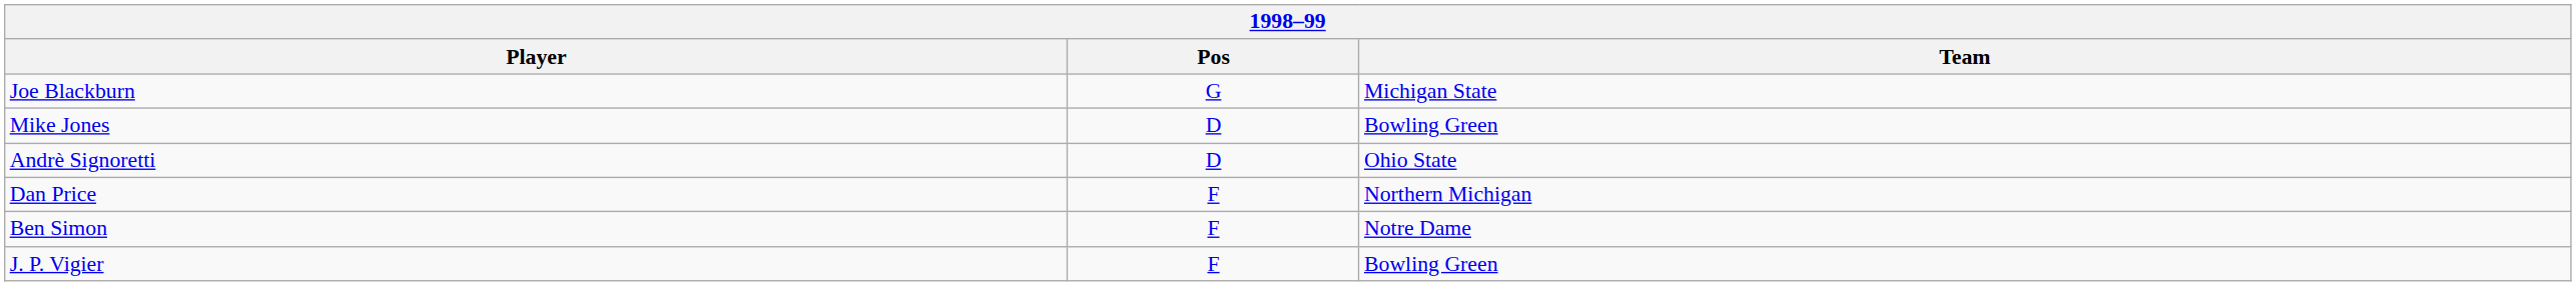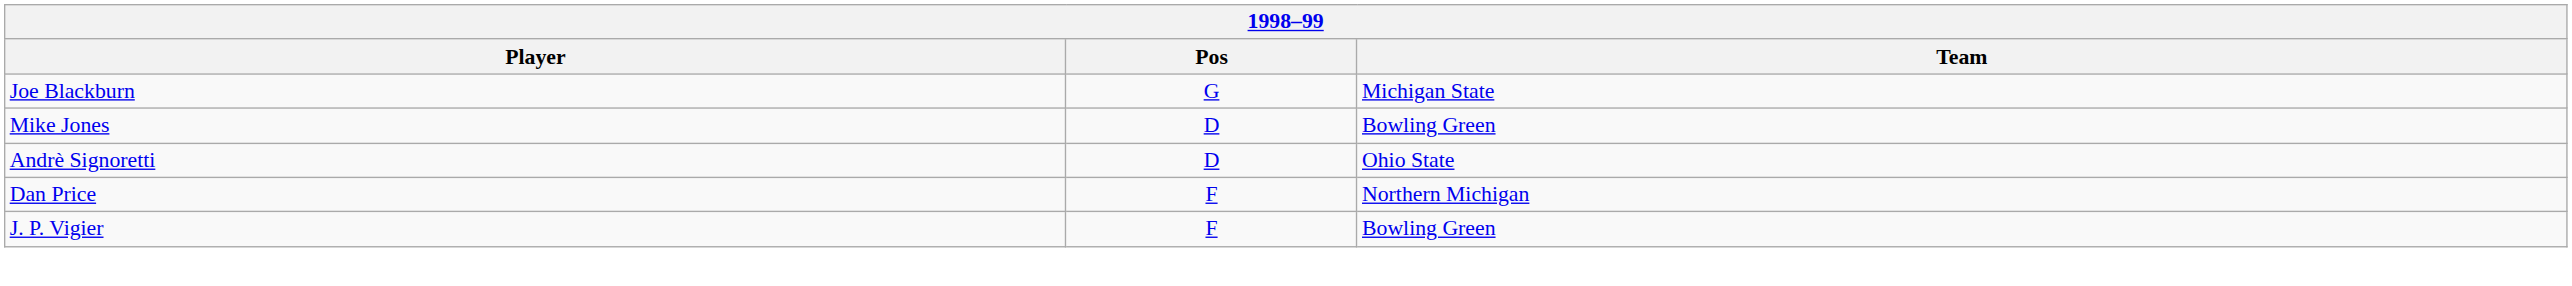 <table class="wikitable" width=95%>
 <tr>
 <th colspan=3><a href='#'>1998–99</a></th>
 </tr>
 <tr>
 <th>Player</th>
 <th>Pos</th>
 <th>Team</th>
 </tr>
 <tr>
 <td><a href='#'>Joe Blackburn</a></td>
 <td style="text-align:center;"><a href='#'>G</a></td>
 <td><a href='#'>Michigan State</a></td>
 </tr>
 <tr>
 <td><a href='#'>Mike Jones</a></td>
 <td style="text-align:center;"><a href='#'>D</a></td>
 <td><a href='#'>Bowling Green</a></td>
 </tr>
 <tr>
 <td><a href='#'>Andrè Signoretti</a></td>
 <td style="text-align:center;"><a href='#'>D</a></td>
 <td><a href='#'>Ohio State</a></td>
 </tr>
 <tr>
 <td><a href='#'>Dan Price</a></td>
 <td style="text-align:center;"><a href='#'>F</a></td>
 <td><a href='#'>Northern Michigan</a></td>
 </tr>
 <tr>
-<td><a href='#'>Ben Simon</a></td>
-<td style="text-align:center;"><a href='#'>F</a></td>
-<td><a href='#'>Notre Dame</a></td>
-</tr>
-<tr>
 <td><a href='#'>J. P. Vigier</a></td>
 <td style="text-align:center;"><a href='#'>F</a></td>
 <td><a href='#'>Bowling Green</a></td>
 </tr>
 </table>
